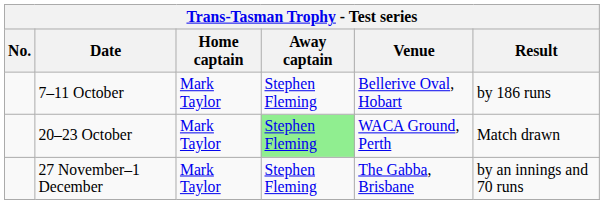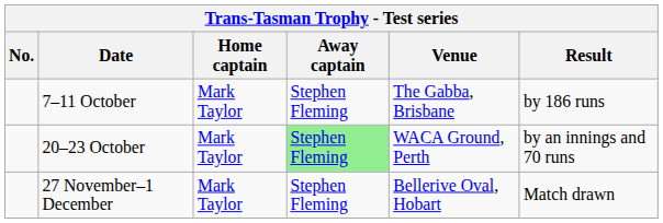 <table class="wikitable">
 <tr>
 <th colspan="9"><a href='#'>Trans-Tasman Trophy</a> - Test series</th>
 </tr>
 <tr>
 <th>No.</th>
 <th>Date</th>
 <th>Home captain</th>
 <th>Away captain</th>
 <th>Venue</th>
 <th>Result</th>
 </tr>
 <tr>
 <td></td>
 <td>7–11 October</td>
 <td><a href='#'>Mark Taylor</a></td>
 <td><a href='#'>Stephen Fleming</a></td>
-<td><a href='#'>Bellerive Oval</a>, <a href='#'>Hobart</a></td>
+<td><a href='#'>The Gabba</a>, <a href='#'>Brisbane</a></td>
 <td> by 186 runs</td>
 </tr>
 <tr>
 <td></td>
 <td>20–23 October</td>
 <td><a href='#'>Mark Taylor</a></td>
 <td style="background: lightgreen;"><a href='#'>Stephen Fleming</a></td>
 <td><a href='#'>WACA Ground</a>, <a href='#'>Perth</a></td>
-<td>Match drawn</td>
+<td> by an innings and 70 runs</td>
 </tr>
 <tr>
 <td></td>
 <td>27 November–1 December</td>
 <td><a href='#'>Mark Taylor</a></td>
 <td><a href='#'>Stephen Fleming</a></td>
-<td><a href='#'>The Gabba</a>, <a href='#'>Brisbane</a></td>
-<td> by an innings and 70 runs</td>
+<td><a href='#'>Bellerive Oval</a>, <a href='#'>Hobart</a></td>
+<td>Match drawn</td>
 </tr>
 </table>
